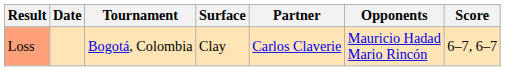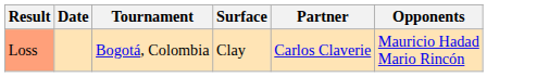 <table class="sortable wikitable">
 <tr>
 <th>Result</th>
 <th>Date</th>
 <th>Tournament</th>
 <th>Surface</th>
 <th>Partner</th>
 <th>Opponents</th>
-<th class="unsortable">Score</th>
 </tr>
 <tr style="background:moccasin;">
 <td bgcolor=FFA07A>Loss</td>
 <td></td>
 <td><a href='#'>Bogotá</a>, Colombia</td>
 <td>Clay</td>
 <td> <a href='#'>Carlos Claverie</a></td>
 <td> <a href='#'>Mauricio Hadad</a><br> <a href='#'>Mario Rincón</a></td>
-<td>6–7, 6–7</td>
 </tr>
 </table>
